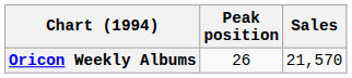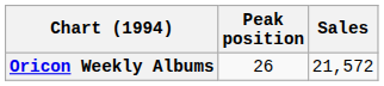 <table class="wikitable sortable plainrowheaders">
 <tr>
 <th scope="col">Chart (1994)</th>
 <th scope="col">Peak<br>position</th>
 <th scope="col">Sales</th>
 </tr>
 <tr>
 <th scope="row"><a href='#'>Oricon</a> Weekly Albums</th>
 <td align="center">26</td>
-<td align="center">21,570</td>
+<td align="center">21,572</td>
 </tr>
 </table>
